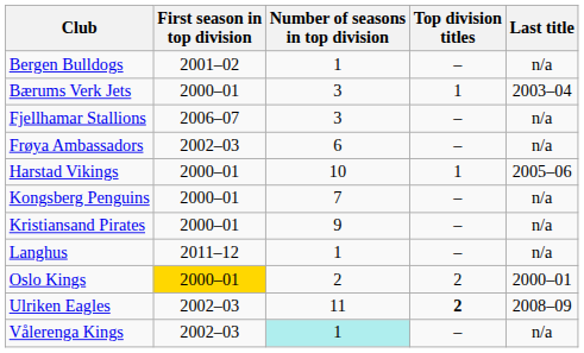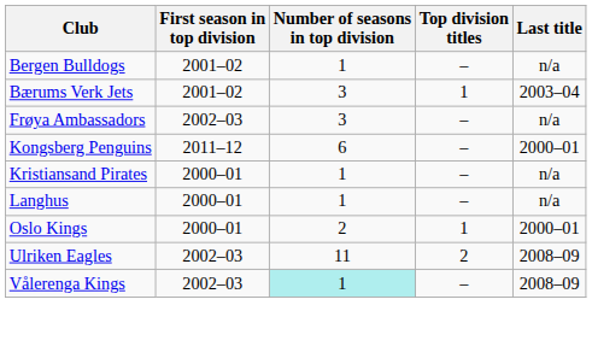 <table class="wikitable sortable" style="text-align:center;">
 <tr>
 <th>Club<br></th>
 <th>First season in<br>top division</th>
 <th>Number of seasons<br> in top division</th>
 <th>Top division<br>titles</th>
 <th>Last title</th>
 </tr>
 <tr>
 <td style="text-align:left;"><a href='#'>Bergen Bulldogs</a></td>
 <td>2001–02</td>
 <td>1</td>
 <td>–</td>
 <td>n/a</td>
 </tr>
 <tr>
 <td style="text-align:left;"><a href='#'>Bærums Verk Jets</a></td>
-<td>2000–01</td>
+<td>2001–02</td>
 <td>3</td>
 <td>1</td>
 <td>2003–04</td>
 </tr>
 <tr>
-<td style="text-align:left;"><a href='#'>Fjellhamar Stallions</a></td>
-<td>2006–07</td>
+<td style="text-align:left;"><a href='#'>Frøya Ambassadors</a></td>
+<td>2002–03</td>
 <td>3</td>
 <td>–</td>
 <td>n/a</td>
 </tr>
 <tr>
-<td style="text-align:left;"><a href='#'>Frøya Ambassadors</a></td>
-<td>2002–03</td>
+<td style="text-align:left;"><a href='#'>Kongsberg Penguins</a></td>
+<td>2011–12</td>
 <td>6</td>
 <td>–</td>
-<td>n/a</td>
-</tr>
-<tr>
-<td style="text-align:left;"><a href='#'>Harstad Vikings</a></td>
 <td>2000–01</td>
-<td>10</td>
-<td>1</td>
-<td>2005–06</td>
-</tr>
-<tr>
-<td style="text-align:left;"><a href='#'>Kongsberg Penguins</a></td>
-<td>2000–01</td>
-<td>7</td>
-<td>–</td>
-<td>n/a</td>
 </tr>
 <tr>
 <td style="text-align:left;"><a href='#'>Kristiansand Pirates</a></td>
 <td>2000–01</td>
-<td>9</td>
+<td>1</td>
 <td>–</td>
 <td>n/a</td>
 </tr>
 <tr>
 <td style="text-align:left;"><a href='#'>Langhus</a></td>
-<td>2011–12</td>
+<td>2000–01</td>
 <td>1</td>
 <td>–</td>
 <td>n/a</td>
 </tr>
 <tr>
 <td style="text-align:left;"><a href='#'>Oslo Kings</a></td>
-<td style="background: gold;">2000–01</td>
+<td>2000–01</td>
 <td>2</td>
-<td>2</td>
+<td>1</td>
 <td>2000–01</td>
 </tr>
 <tr>
 <td style="text-align:left;"><a href='#'>Ulriken Eagles</a></td>
 <td>2002–03</td>
 <td>11</td>
-<td><strong>2</strong></td>
+<td>2</td>
 <td>2008–09</td>
 </tr>
 <tr>
 <td style="text-align:left;"><a href='#'>Vålerenga Kings</a></td>
 <td>2002–03</td>
 <td style="background: paleturquoise;">1</td>
 <td>–</td>
-<td>n/a</td>
+<td>2008–09</td>
 </tr>
 </table>
